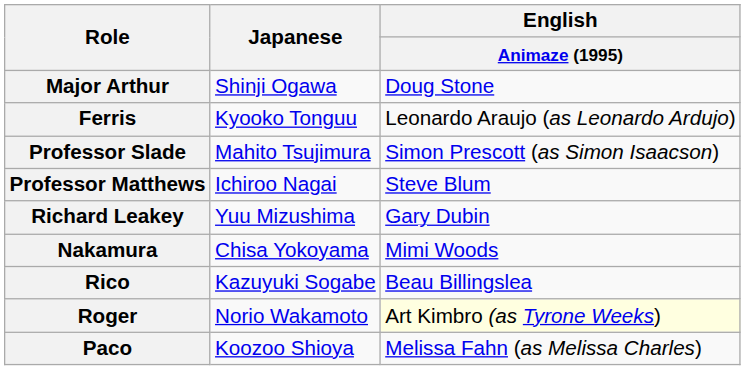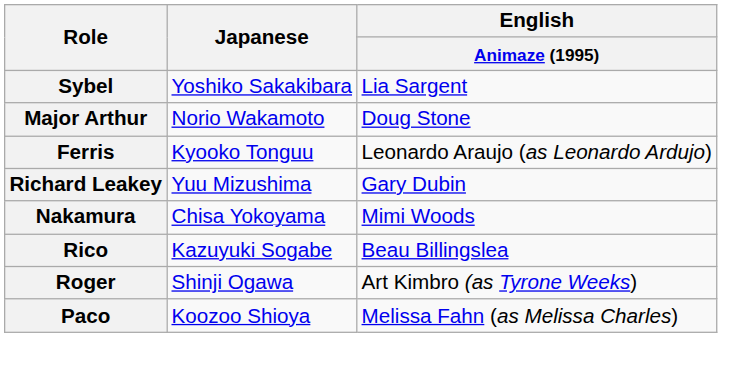 <table class="wikitable">
 <tr>
 <th rowspan="2">Role</th>
 <th rowspan="2">Japanese</th>
 <th>English</th>
 </tr>
 <tr>
 <th><small><a href='#'>Animaze</a> (1995)</small></th>
 </tr>
 <tr>
+<th>Sybel</th>
+<td><a href='#'>Yoshiko Sakakibara</a></td>
+<td><a href='#'>Lia Sargent</a></td>
+</tr>
+<tr>
 <th>Major Arthur</th>
-<td><a href='#'>Shinji Ogawa</a></td>
+<td><a href='#'>Norio Wakamoto</a></td>
 <td><a href='#'>Doug Stone</a></td>
 </tr>
 <tr>
 <th>Ferris</th>
 <td><a href='#'>Kyooko Tonguu</a></td>
 <td>Leonardo Araujo (<em>as Leonardo Ardujo</em>)</td>
-</tr>
-<tr>
-<th>Professor Slade</th>
-<td><a href='#'>Mahito Tsujimura</a></td>
-<td><a href='#'>Simon Prescott</a> (<em>as Simon Isaacson</em>)</td>
-</tr>
-<tr>
-<th>Professor Matthews</th>
-<td><a href='#'>Ichiroo Nagai</a></td>
-<td><a href='#'>Steve Blum</a></td>
 </tr>
 <tr>
 <th>Richard Leakey</th>
 <td><a href='#'>Yuu Mizushima</a></td>
 <td><a href='#'>Gary Dubin</a></td>
 </tr>
 <tr>
 <th>Nakamura</th>
 <td><a href='#'>Chisa Yokoyama</a></td>
 <td><a href='#'>Mimi Woods</a></td>
 </tr>
 <tr>
 <th>Rico</th>
 <td><a href='#'>Kazuyuki Sogabe</a></td>
 <td><a href='#'>Beau Billingslea</a></td>
 </tr>
 <tr>
 <th>Roger</th>
-<td><a href='#'>Norio Wakamoto</a></td>
-<td style="background: lightyellow;">Art Kimbro <em>(as <a href='#'>Tyrone Weeks</a></em>)</td>
+<td><a href='#'>Shinji Ogawa</a></td>
+<td>Art Kimbro <em>(as <a href='#'>Tyrone Weeks</a></em>)</td>
 </tr>
 <tr>
 <th>Paco</th>
 <td><a href='#'>Koozoo Shioya</a></td>
 <td><a href='#'>Melissa Fahn</a> (<em>as Melissa Charles</em>)</td>
 </tr>
 </table>
